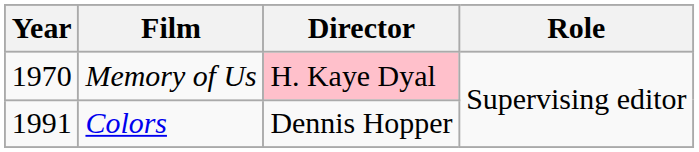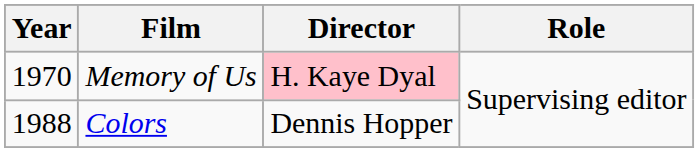 <table class="wikitable">
 <tr>
 <th>Year</th>
 <th>Film</th>
 <th>Director</th>
 <th>Role</th>
 </tr>
 <tr>
 <td>1970</td>
 <td><em>Memory of Us</em></td>
 <td style="background: pink;">H. Kaye Dyal</td>
 <td rowspan=2>Supervising editor</td>
 </tr>
 <tr>
-<td>1991</td>
+<td>1988</td>
 <td><em><a href='#'>Colors</a></em></td>
 <td>Dennis Hopper</td>
 </tr>
 </table>
